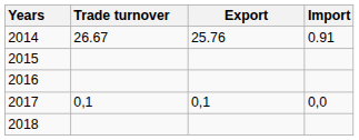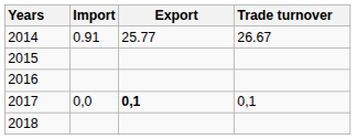 <table class="wikitable">
 <tr>
 <th>Years      </th>
+<th>Import</th>
+<th>Export</th>
 <th>Trade turnover    </th>
-<th>Export</th>
-<th>Import</th>
 </tr>
 <tr>
 <td>2014</td>
+<td>0.91</td>
+<td>25.77        </td>
 <td>26.67                    </td>
-<td>25.76        </td>
-<td>0.91</td>
 </tr>
 <tr>
 <td>2015</td>
 <td></td>
 <td></td>
 <td></td>
 </tr>
 <tr>
 <td>2016</td>
 <td></td>
 <td></td>
 <td></td>
 </tr>
 <tr>
 <td>2017</td>
+<td>0,0</td>
+<td><strong>0,1                        </strong></td>
 <td>0,1                        </td>
-<td>0,1                        </td>
-<td>0,0</td>
 </tr>
 <tr>
 <td>2018</td>
 <td></td>
 <td></td>
 <td></td>
 </tr>
 </table>
